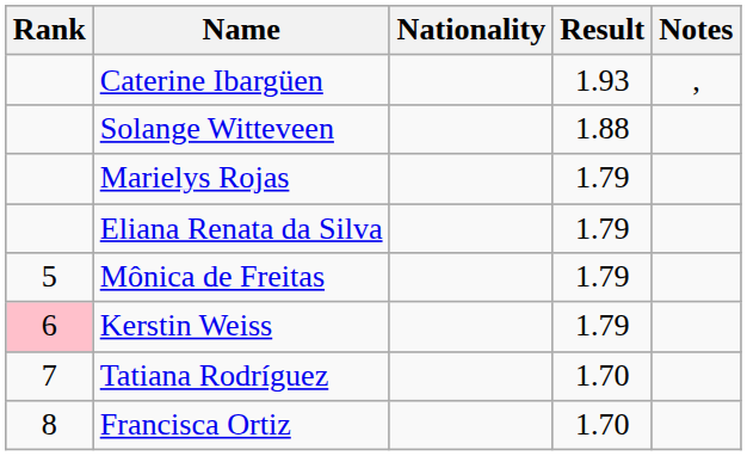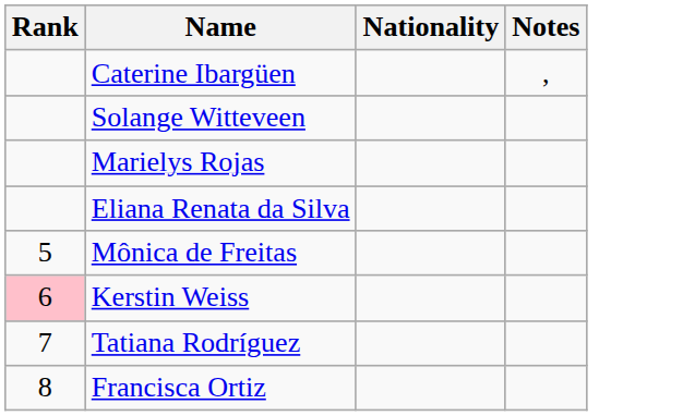 <table class="wikitable sortable" style="text-align:center">
 <tr>
 <th>Rank</th>
 <th>Name</th>
 <th>Nationality</th>
-<th>Result</th>
 <th>Notes</th>
 </tr>
 <tr>
 <td></td>
 <td align=left><a href='#'>Caterine Ibargüen</a></td>
 <td align=left></td>
-<td>1.93</td>
 <td><strong></strong>, <strong></strong></td>
 </tr>
 <tr>
 <td></td>
 <td align=left><a href='#'>Solange Witteveen</a></td>
 <td align=left></td>
-<td>1.88</td>
 <td></td>
 </tr>
 <tr>
 <td></td>
 <td align=left><a href='#'>Marielys Rojas</a></td>
 <td align=left></td>
-<td>1.79</td>
 <td></td>
 </tr>
 <tr>
 <td></td>
 <td align=left><a href='#'>Eliana Renata da Silva</a></td>
 <td align=left></td>
-<td>1.79</td>
 <td></td>
 </tr>
 <tr>
 <td>5</td>
 <td align=left><a href='#'>Mônica de Freitas</a></td>
 <td align=left></td>
-<td>1.79</td>
 <td></td>
 </tr>
 <tr>
 <td style="background: pink;">6</td>
 <td align=left><a href='#'>Kerstin Weiss</a></td>
 <td align=left></td>
-<td>1.79</td>
 <td></td>
 </tr>
 <tr>
 <td>7</td>
 <td align=left><a href='#'>Tatiana Rodríguez</a></td>
 <td align=left></td>
-<td>1.70</td>
 <td></td>
 </tr>
 <tr>
 <td>8</td>
 <td align=left><a href='#'>Francisca Ortiz</a></td>
 <td align=left></td>
-<td>1.70</td>
 <td></td>
 </tr>
 </table>
